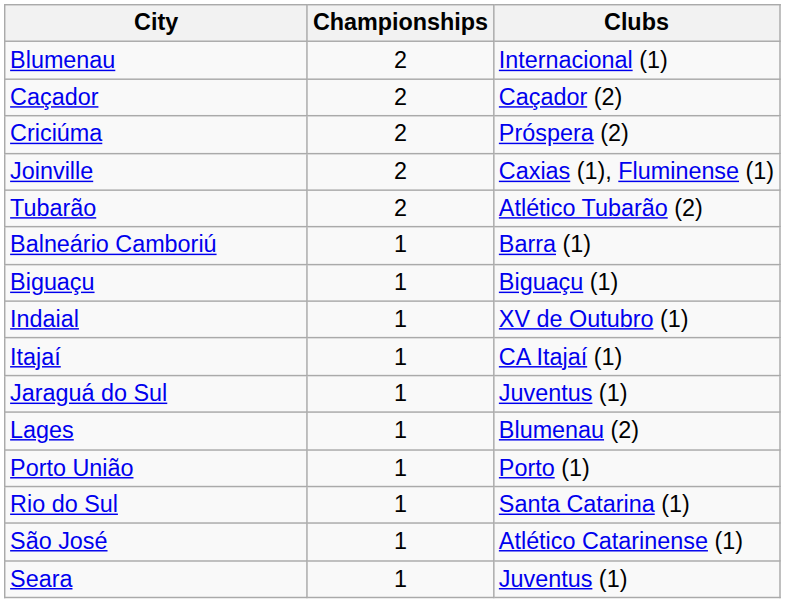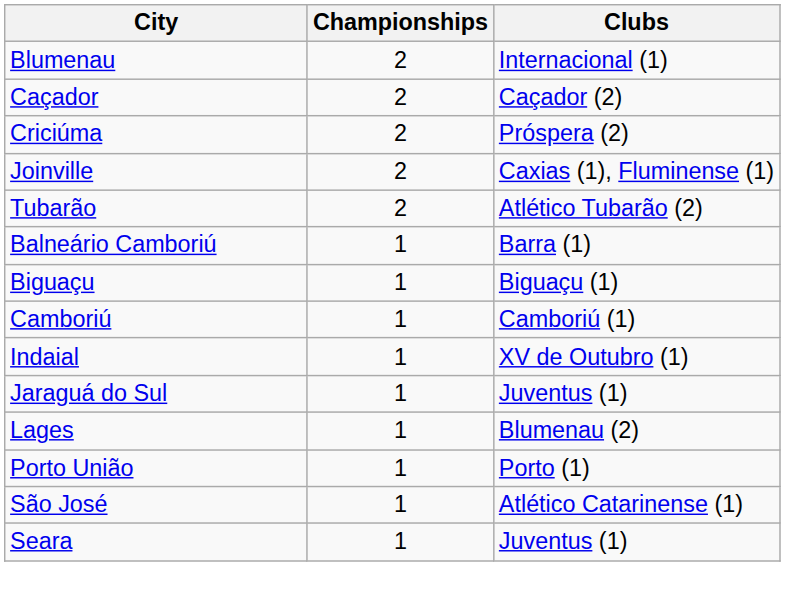 <table class="wikitable">
 <tr>
 <th style="width:200px">City</th>
 <th>Championships</th>
 <th>Clubs</th>
 </tr>
 <tr>
 <td> <a href='#'>Blumenau</a></td>
 <td align="center">2</td>
 <td><a href='#'>Internacional</a> (1)</td>
 </tr>
 <tr>
 <td> <a href='#'>Caçador</a></td>
 <td align="center">2</td>
 <td><a href='#'>Caçador</a> (2)</td>
 </tr>
 <tr>
 <td> <a href='#'>Criciúma</a></td>
 <td align="center">2</td>
 <td><a href='#'>Próspera</a> (2)</td>
 </tr>
 <tr>
 <td> <a href='#'>Joinville</a></td>
 <td align="center">2</td>
 <td><a href='#'>Caxias</a> (1), <a href='#'>Fluminense</a> (1)</td>
 </tr>
 <tr>
 <td> <a href='#'>Tubarão</a></td>
 <td align="center">2</td>
 <td><a href='#'>Atlético Tubarão</a> (2)</td>
 </tr>
 <tr>
 <td> <a href='#'>Balneário Camboriú</a></td>
 <td align="center">1</td>
 <td><a href='#'>Barra</a> (1)</td>
 </tr>
 <tr>
 <td> <a href='#'>Biguaçu</a></td>
 <td align="center">1</td>
 <td><a href='#'>Biguaçu</a> (1)</td>
 </tr>
 <tr>
+<td> <a href='#'>Camboriú</a></td>
+<td align="center">1</td>
+<td><a href='#'>Camboriú</a> (1)</td>
+</tr>
+<tr>
 <td> <a href='#'>Indaial</a></td>
 <td align="center">1</td>
 <td><a href='#'>XV de Outubro</a> (1)</td>
-</tr>
-<tr>
-<td> <a href='#'>Itajaí</a></td>
-<td align="center">1</td>
-<td><a href='#'>CA Itajaí</a> (1)</td>
 </tr>
 <tr>
 <td> <a href='#'>Jaraguá do Sul</a></td>
 <td align="center">1</td>
 <td><a href='#'>Juventus</a> (1)</td>
 </tr>
 <tr>
 <td> <a href='#'>Lages</a></td>
 <td align="center">1</td>
 <td><a href='#'>Blumenau</a> (2)</td>
 </tr>
 <tr>
 <td> <a href='#'>Porto União</a></td>
 <td align="center">1</td>
 <td><a href='#'>Porto</a> (1)</td>
 </tr>
 <tr>
-<td> <a href='#'>Rio do Sul</a></td>
-<td align="center">1</td>
-<td><a href='#'>Santa Catarina</a> (1)</td>
-</tr>
-<tr>
 <td> <a href='#'>São José</a></td>
 <td align="center">1</td>
 <td><a href='#'>Atlético Catarinense</a> (1)</td>
 </tr>
 <tr>
 <td> <a href='#'>Seara</a></td>
 <td align="center">1</td>
 <td><a href='#'>Juventus</a> (1)</td>
 </tr>
 </table>
